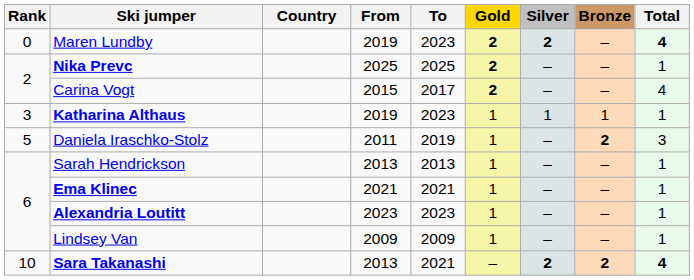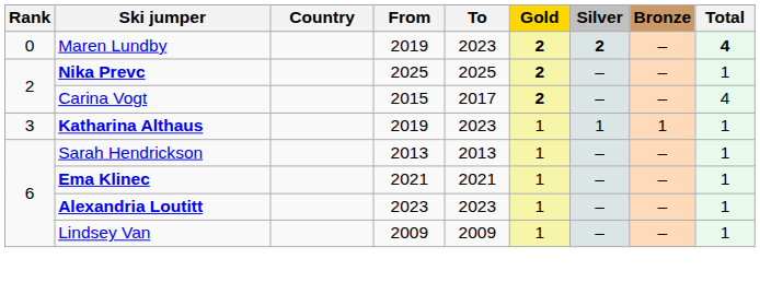 <table class="wikitable plainrowheaders" width=80% style="text-align:center;">
 <tr style="background-color:#EDEDED;">
 <th class="hintergrundfarbe5" style="width:1em">Rank</th>
 <th class="hintergrundfarbe5">Ski jumper</th>
 <th class="hintergrundfarbe5">Country</th>
 <th class="hintergrundfarbe5">From</th>
 <th class="hintergrundfarbe5">To</th>
 <th style="background:    gold; width:8%">Gold</th>
 <th style="background:  silver; width:8%">Silver</th>
 <th style="background: #CC9966; width:8%">Bronze</th>
 <th class="hintergrundfarbe5" style="width:8%">Total</th>
 </tr>
 <tr>
 <td>0</td>
 <td align="left"><a href='#'>Maren Lundby</a></td>
 <td align="left"></td>
 <td>2019</td>
 <td>2023</td>
 <td bgcolor="#F7F6A8"><strong>2</strong></td>
 <td bgcolor="#DCE5E5"><strong>2</strong></td>
 <td bgcolor="#FFDAB9">–</td>
 <td bgcolor="#E7FAEC"><strong>4</strong></td>
 </tr>
 <tr align="center">
 <td rowspan="2">2</td>
 <td align="left"><strong><a href='#'>Nika Prevc</a></strong></td>
 <td align="left"></td>
 <td>2025</td>
 <td>2025</td>
 <td bgcolor="#F7F6A8"><strong>2</strong></td>
 <td bgcolor="#DCE5E5">–</td>
 <td bgcolor="#FFDAB9">–</td>
 <td bgcolor="#E7FAEC">1</td>
 </tr>
 <tr align="center">
 <td align="left"><a href='#'>Carina Vogt</a></td>
 <td align="left"></td>
 <td>2015</td>
 <td>2017</td>
 <td bgcolor="#F7F6A8"><strong>2</strong></td>
 <td bgcolor="#DCE5E5">–</td>
 <td bgcolor="#FFDAB9">–</td>
 <td bgcolor="#E7FAEC">4</td>
 </tr>
 <tr align="center">
 <td>3</td>
 <td align="left"><strong><a href='#'>Katharina Althaus</a></strong></td>
 <td align="left"></td>
 <td>2019</td>
 <td>2023</td>
 <td bgcolor="#F7F6A8">1</td>
 <td bgcolor="#DCE5E5">1</td>
 <td bgcolor="#FFDAB9">1</td>
 <td bgcolor="#E7FAEC">1</td>
 </tr>
 <tr align="center">
-<td>5</td>
-<td align="left"><a href='#'>Daniela Iraschko-Stolz</a></td>
-<td align="left"></td>
-<td>2011</td>
-<td>2019</td>
-<td bgcolor="#F7F6A8">1</td>
-<td bgcolor="#DCE5E5">–</td>
-<td bgcolor="#FFDAB9"><strong>2</strong></td>
-<td bgcolor="#E7FAEC">3</td>
-</tr>
-<tr align="center">
 <td rowspan="4">6</td>
 <td align="left"><a href='#'>Sarah Hendrickson</a></td>
 <td align="left"></td>
 <td>2013</td>
 <td>2013</td>
 <td bgcolor="#F7F6A8">1</td>
 <td bgcolor="#DCE5E5">–</td>
 <td bgcolor="#FFDAB9">–</td>
 <td bgcolor="#E7FAEC">1</td>
 </tr>
 <tr align="center">
 <td align="left"><strong><a href='#'>Ema Klinec</a></strong></td>
 <td align="left"></td>
 <td>2021</td>
 <td>2021</td>
 <td bgcolor="#F7F6A8">1</td>
 <td bgcolor="#DCE5E5">–</td>
 <td bgcolor="#FFDAB9">–</td>
 <td bgcolor="#E7FAEC">1</td>
 </tr>
 <tr align="center">
 <td align="left"><strong><a href='#'>Alexandria Loutitt</a></strong></td>
 <td align="left"></td>
 <td>2023</td>
 <td>2023</td>
 <td bgcolor="#F7F6A8">1</td>
 <td bgcolor="#DCE5E5">–</td>
 <td bgcolor="#FFDAB9">–</td>
 <td bgcolor="#E7FAEC">1</td>
 </tr>
 <tr align="center">
 <td align="left"><a href='#'>Lindsey Van</a></td>
 <td align="left"></td>
 <td>2009</td>
 <td>2009</td>
 <td bgcolor="#F7F6A8">1</td>
 <td bgcolor="#DCE5E5">–</td>
 <td bgcolor="#FFDAB9">–</td>
 <td bgcolor="#E7FAEC">1</td>
 </tr>
-<tr align="center">
-<td>10</td>
-<td align="left"><strong><a href='#'>Sara Takanashi</a></strong></td>
-<td align="left"></td>
-<td>2013</td>
-<td>2021</td>
-<td bgcolor="#F7F6A8">–</td>
-<td bgcolor="#DCE5E5"><strong>2</strong></td>
-<td bgcolor="#FFDAB9"><strong>2</strong></td>
-<td bgcolor="#E7FAEC"><strong>4</strong></td>
-</tr>
 </table>
